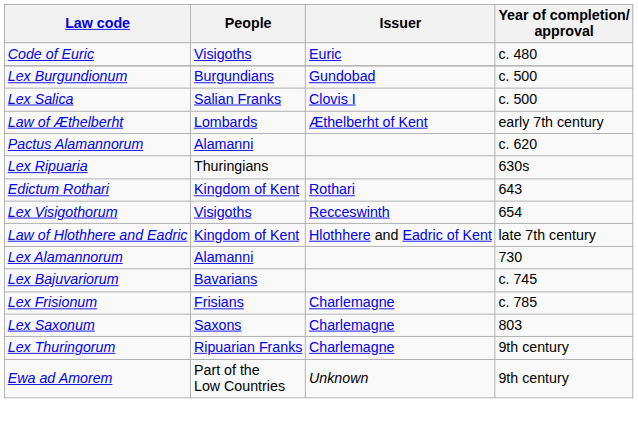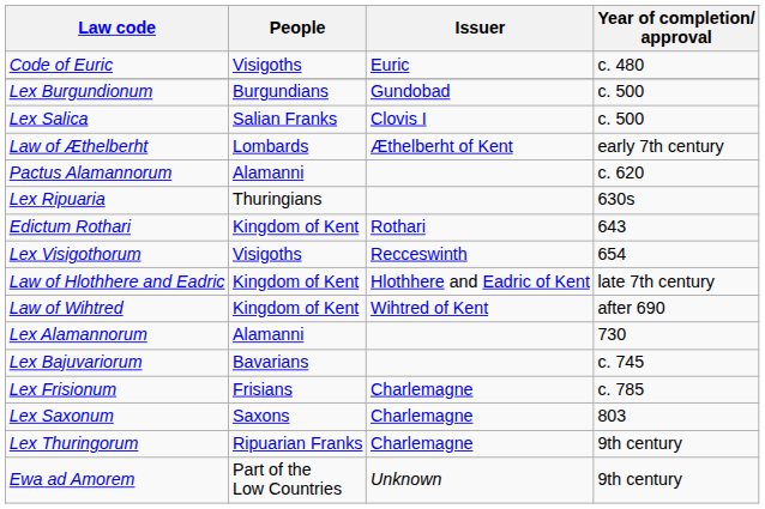 <table class="wikitable">
 <tr>
 <th><a href='#'>Law code</a></th>
 <th>People</th>
 <th>Issuer</th>
 <th>Year of completion/<br>approval</th>
 </tr>
 <tr>
 <td><em><a href='#'>Code of Euric</a></em></td>
 <td><a href='#'>Visigoths</a></td>
 <td><a href='#'>Euric</a></td>
 <td>c. 480</td>
 </tr>
 <tr>
 </tr>
 <tr>
 <td><em><a href='#'>Lex Burgundionum</a></em></td>
 <td><a href='#'>Burgundians</a></td>
 <td><a href='#'>Gundobad</a></td>
 <td>c. 500</td>
 </tr>
 <tr>
 <td><em><a href='#'>Lex Salica</a></em></td>
 <td><a href='#'>Salian Franks</a></td>
 <td><a href='#'>Clovis I</a></td>
 <td>c. 500</td>
 </tr>
 <tr>
 <td><em><a href='#'>Law of Æthelberht</a></em></td>
 <td><a href='#'>Lombards</a></td>
 <td><a href='#'>Æthelberht of Kent</a></td>
 <td>early 7th century</td>
 </tr>
 <tr>
 <td><em><a href='#'>Pactus Alamannorum</a></em></td>
 <td><a href='#'>Alamanni</a></td>
 <td></td>
 <td>c. 620</td>
 </tr>
 <tr>
 <td><em><a href='#'>Lex Ripuaria</a></em></td>
 <td>Thuringians</td>
 <td></td>
 <td>630s</td>
 </tr>
 <tr>
 <td><em><a href='#'>Edictum Rothari</a></em></td>
 <td><a href='#'>Kingdom of Kent</a></td>
 <td><a href='#'>Rothari</a></td>
 <td>643</td>
 </tr>
 <tr>
 <td><em><a href='#'>Lex Visigothorum</a></em></td>
 <td><a href='#'>Visigoths</a></td>
 <td><a href='#'>Recceswinth</a></td>
 <td>654</td>
 </tr>
 <tr>
 <td><em><a href='#'>Law of Hlothhere and Eadric</a></em></td>
 <td><a href='#'>Kingdom of Kent</a></td>
 <td><a href='#'>Hlothhere</a> and <a href='#'>Eadric of Kent</a></td>
 <td>late 7th century</td>
 </tr>
 <tr>
+<td><em><a href='#'>Law of Wihtred</a></em></td>
+<td><a href='#'>Kingdom of Kent</a></td>
+<td><a href='#'>Wihtred of Kent</a></td>
+<td>after 690</td>
+</tr>
+<tr>
 <td><em><a href='#'>Lex Alamannorum</a></em></td>
 <td><a href='#'>Alamanni</a></td>
 <td></td>
 <td>730</td>
 </tr>
 <tr>
 <td><em><a href='#'>Lex Bajuvariorum</a></em></td>
 <td><a href='#'>Bavarians</a></td>
 <td></td>
 <td>c. 745</td>
 </tr>
 <tr>
 <td><em><a href='#'>Lex Frisionum</a></em></td>
 <td><a href='#'>Frisians</a></td>
 <td><a href='#'>Charlemagne</a></td>
 <td>c. 785</td>
 </tr>
 <tr>
 <td><em><a href='#'>Lex Saxonum</a></em></td>
 <td><a href='#'>Saxons</a></td>
 <td><a href='#'>Charlemagne</a></td>
 <td>803</td>
 </tr>
 <tr>
 <td><em><a href='#'>Lex Thuringorum</a></em></td>
 <td><a href='#'>Ripuarian Franks</a></td>
 <td><a href='#'>Charlemagne</a></td>
 <td>9th century</td>
 </tr>
 <tr>
 <td><em><a href='#'>Ewa ad Amorem</a></em></td>
 <td>Part of the<br>Low Countries</td>
 <td><em>Unknown</em></td>
 <td>9th century</td>
 </tr>
 </table>
